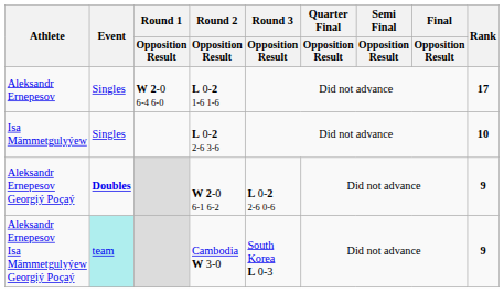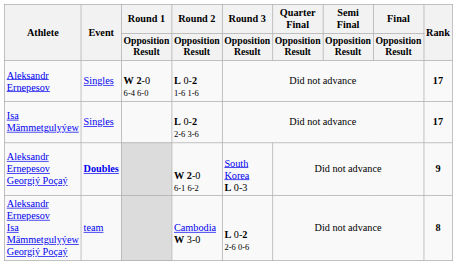 <table class="wikitable" width="98%" style="text-align:left; font-size:90%">
 <tr>
 <th rowspan=2>Athlete</th>
 <th rowspan=2>Event</th>
 <th>Round 1</th>
 <th>Round 2</th>
 <th>Round 3</th>
 <th>Quarter Final</th>
 <th>Semi Final</th>
 <th>Final</th>
 <th rowspan=2>Rank</th>
 </tr>
 <tr style="font-size:95%">
 <th>Opposition<br>Result</th>
 <th>Opposition<br>Result</th>
 <th>Opposition<br>Result</th>
 <th>Opposition<br>Result</th>
 <th>Opposition<br>Result</th>
 <th>Opposition<br>Result</th>
 </tr>
 <tr>
 <td><a href='#'>Aleksandr Ernepesov</a></td>
 <td><a href='#'>Singles</a></td>
 <td><br><strong>W</strong> <strong>2</strong>-0<br><small>6-4 6-0</small></td>
 <td><br><strong>L</strong> 0-<strong>2</strong><br><small>1-6 1-6</small></td>
 <td align=center colspan=4>Did not advance</td>
 <td align=center><strong>17</strong></td>
 </tr>
 <tr>
 <td><a href='#'>Isa Mämmetgulyýew</a></td>
 <td><a href='#'>Singles</a></td>
 <td></td>
 <td><br><strong>L</strong> 0-<strong>2</strong><br><small>2-6  3-6</small></td>
 <td align=center colspan=4>Did not advance</td>
-<td align=center><strong>10</strong></td>
+<td align=center><strong>17</strong></td>
 </tr>
 <tr>
 <td><a href='#'>Aleksandr Ernepesov</a><br><a href='#'>Georgiý Poçaý</a></td>
 <td><strong><a href='#'>Doubles</a></strong></td>
 <td bgcolor=#DCDCDC></td>
 <td><br><br><strong>W</strong> <strong>2</strong>-0<br><small>6-1 6-2</small></td>
-<td><br><br><strong>L</strong> 0-<strong>2</strong><br><small>2-6 0-6</small></td>
+<td><br><a href='#'>South Korea</a><br><strong>L</strong> 0-3</td>
 <td align=center colspan=3>Did not advance</td>
 <td align=center><strong>9</strong></td>
 </tr>
 <tr>
 <td><a href='#'>Aleksandr Ernepesov</a><br><a href='#'>Isa Mämmetgulyýew</a><br><a href='#'>Georgiý Poçaý</a></td>
-<td style="background: paleturquoise;"><a href='#'>team</a></td>
+<td><a href='#'>team</a></td>
 <td bgcolor=#DCDCDC></td>
 <td><br><a href='#'>Cambodia</a><br><strong>W</strong> 3-0</td>
-<td><br><a href='#'>South Korea</a><br><strong>L</strong> 0-3</td>
+<td><br><br><strong>L</strong> 0-<strong>2</strong><br><small>2-6 0-6</small></td>
 <td align=center colspan=3>Did not advance</td>
-<td align=center><strong>9</strong></td>
+<td align=center><strong>8</strong></td>
 </tr>
 </table>
